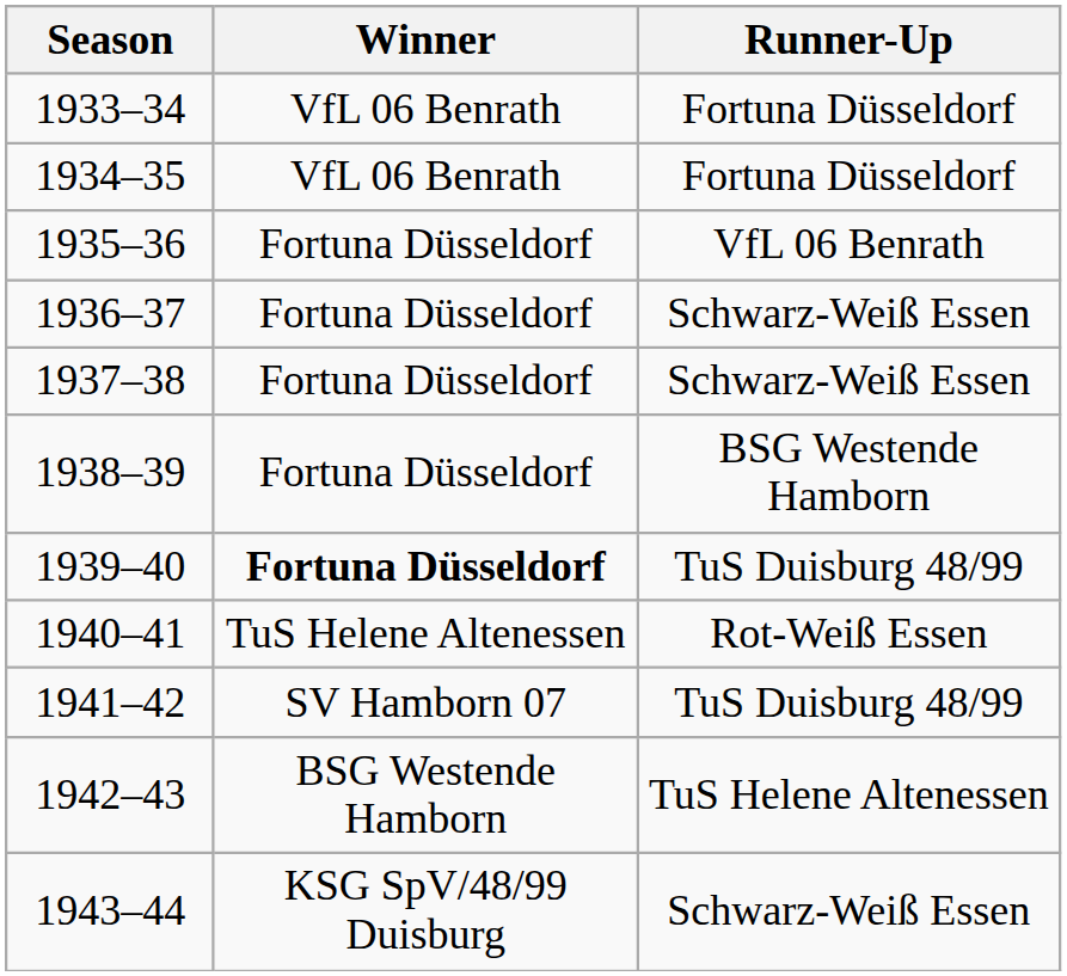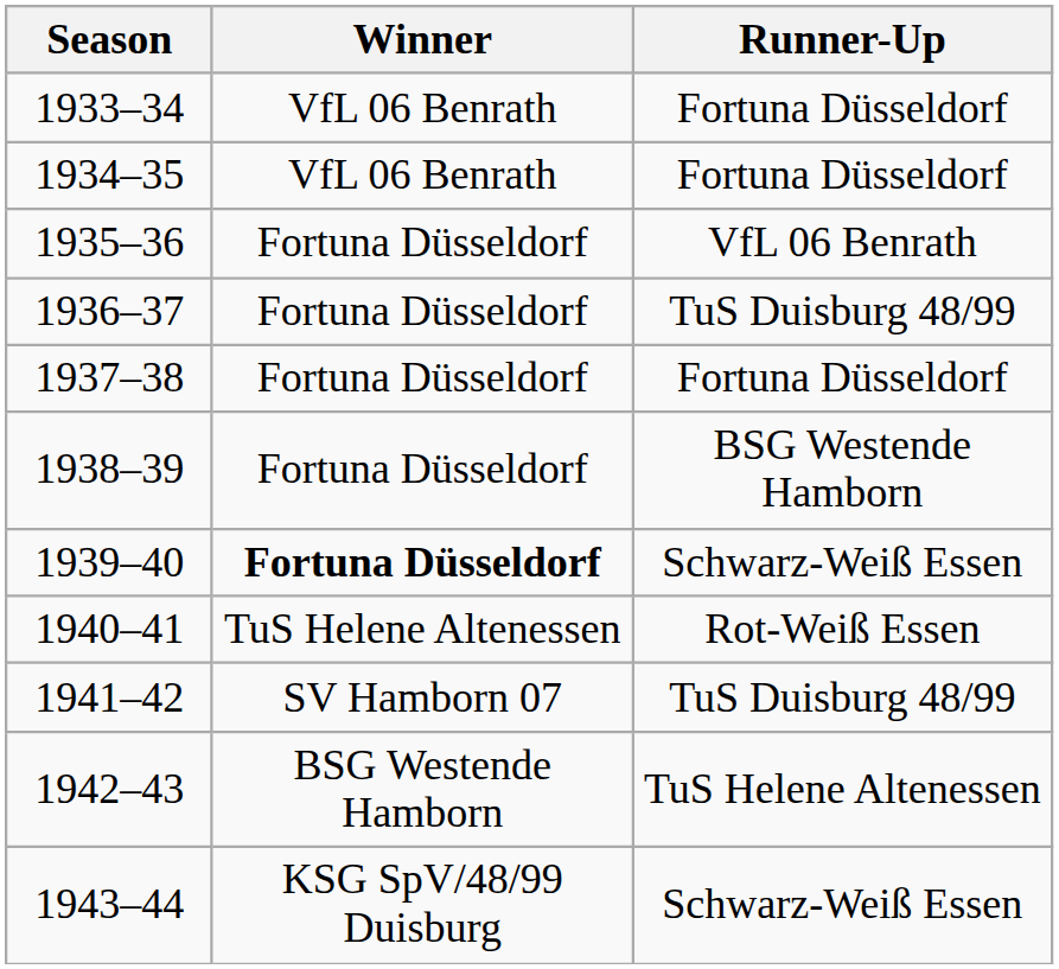 <table class="wikitable">
 <tr align="center" bgcolor="#dfdfdf">
 <th width="70">Season</th>
 <th width="150">Winner</th>
 <th width="150">Runner-Up</th>
 </tr>
 <tr align="center">
 <td>1933–34</td>
 <td>VfL 06 Benrath</td>
 <td>Fortuna Düsseldorf</td>
 </tr>
 <tr align="center">
 <td>1934–35</td>
 <td>VfL 06 Benrath</td>
 <td>Fortuna Düsseldorf</td>
 </tr>
 <tr align="center">
 <td>1935–36</td>
 <td>Fortuna Düsseldorf</td>
 <td>VfL 06 Benrath</td>
 </tr>
 <tr align="center">
 <td>1936–37</td>
 <td>Fortuna Düsseldorf</td>
-<td>Schwarz-Weiß Essen</td>
+<td>TuS Duisburg 48/99</td>
 </tr>
 <tr align="center">
 <td>1937–38</td>
 <td>Fortuna Düsseldorf</td>
-<td>Schwarz-Weiß Essen</td>
+<td>Fortuna Düsseldorf</td>
 </tr>
 <tr align="center">
 <td>1938–39</td>
 <td>Fortuna Düsseldorf</td>
 <td>BSG Westende Hamborn</td>
 </tr>
 <tr align="center">
 <td>1939–40</td>
 <td><strong>Fortuna Düsseldorf</strong></td>
-<td>TuS Duisburg 48/99</td>
+<td>Schwarz-Weiß Essen</td>
 </tr>
 <tr align="center">
 <td>1940–41</td>
 <td>TuS Helene Altenessen</td>
 <td>Rot-Weiß Essen</td>
 </tr>
 <tr align="center">
 <td>1941–42</td>
 <td>SV Hamborn 07</td>
 <td>TuS Duisburg 48/99</td>
 </tr>
 <tr align="center">
 <td>1942–43</td>
 <td>BSG Westende Hamborn</td>
 <td>TuS Helene Altenessen</td>
 </tr>
 <tr align="center">
 <td>1943–44</td>
 <td>KSG SpV/48/99 Duisburg</td>
 <td>Schwarz-Weiß Essen</td>
 </tr>
 </table>
